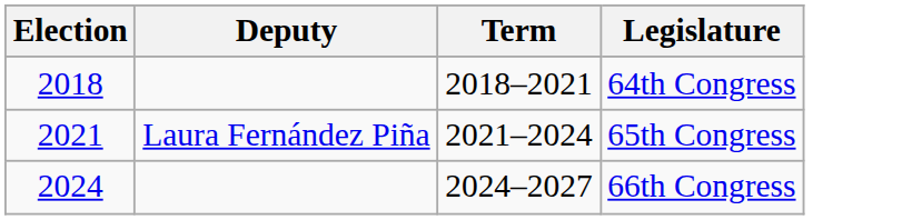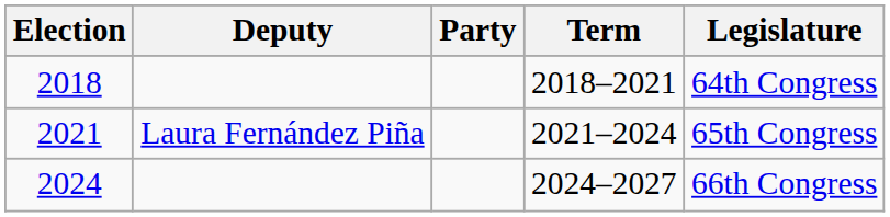 <table class="wikitable sortable" style="text-align: center">
 <tr>
 <th>Election</th>
 <th class="unsortable">Deputy</th>
+<th class="unsortable">Party</th>
 <th class="unsortable">Term</th>
 <th class="unsortable">Legislature</th>
 </tr>
 <tr>
 <td><a href='#'>2018</a></td>
 <td></td>
+<td>    </td>
 <td>2018–2021</td>
 <td><a href='#'>64th Congress</a></td>
 </tr>
 <tr>
 <td><a href='#'>2021</a></td>
 <td><a href='#'>Laura Fernández Piña</a></td>
+<td>  </td>
 <td>2021–2024</td>
 <td><a href='#'>65th Congress</a></td>
 </tr>
 <tr>
 <td><a href='#'>2024</a></td>
 <td></td>
+<td></td>
 <td>2024–2027</td>
 <td><a href='#'>66th Congress</a></td>
 </tr>
 </table>
